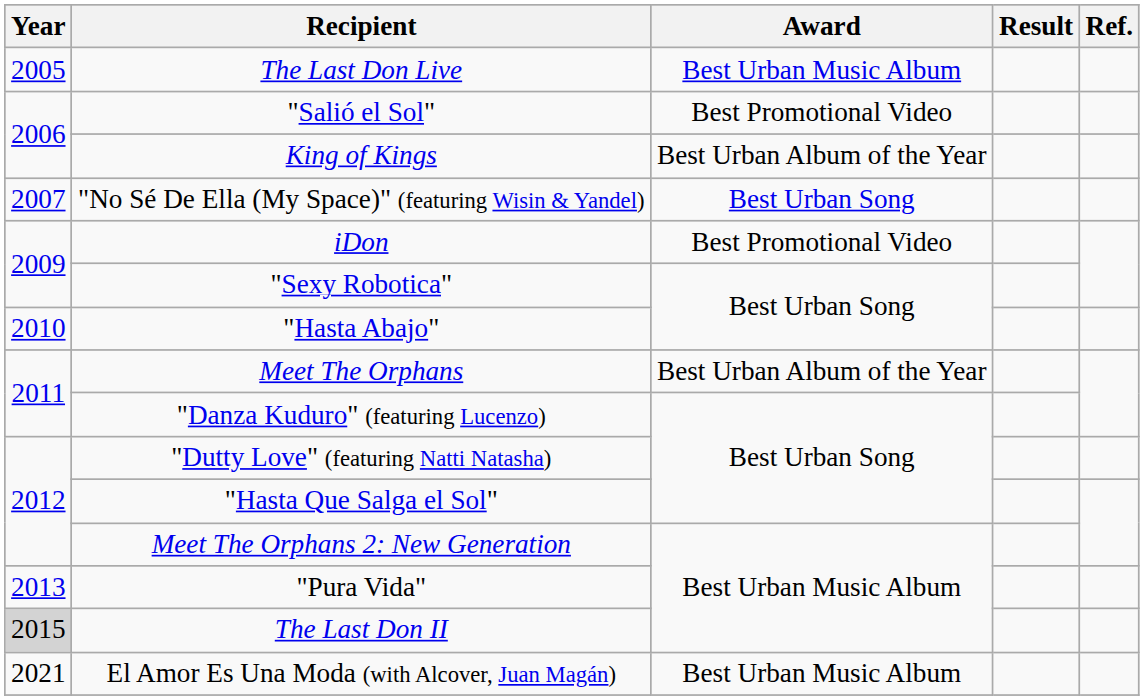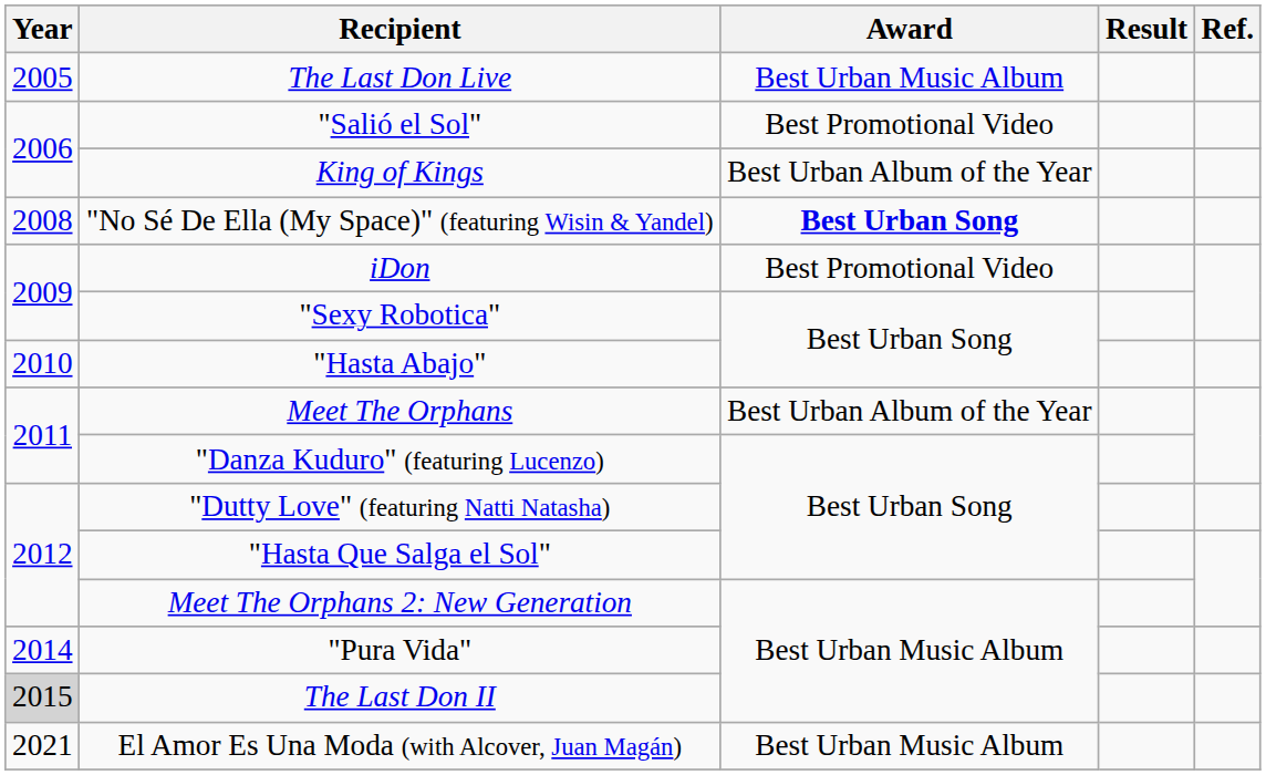 <table class="wikitable">
 <tr>
 <th align="center">Year</th>
 <th align="center">Recipient</th>
 <th align="center">Award</th>
 <th align="center">Result</th>
 <th align="center">Ref.</th>
 </tr>
 <tr>
 <td align="center"><a href='#'>2005</a></td>
 <td align="center"><em><a href='#'>The Last Don Live</a></em></td>
 <td align="center"><a href='#'>Best Urban Music Album</a></td>
 <td></td>
 <td align="center"></td>
 </tr>
 <tr>
 <td align="center" rowspan="2"><a href='#'>2006</a></td>
 <td align="center">"<a href='#'>Salió el Sol</a>"</td>
 <td align="center">Best Promotional Video</td>
 <td></td>
 <td align="center"></td>
 </tr>
 <tr>
 <td align="center"><a href='#'><em>King of Kings</em></a></td>
 <td align="center">Best Urban Album of the Year</td>
 <td></td>
 <td align="center"></td>
 </tr>
 <tr>
-<td align="center"><a href='#'>2007</a></td>
+<td align="center"><a href='#'>2008</a></td>
 <td align="center">"No Sé De Ella (My Space)" <small>(featuring <a href='#'>Wisin & Yandel</a>)</small></td>
-<td align="center"><a href='#'>Best Urban Song</a></td>
+<td align="center"><strong><a href='#'>Best Urban Song</a></strong></td>
 <td></td>
 <td align="center"></td>
 </tr>
 <tr>
 <td align="center" rowspan="2"><a href='#'>2009</a></td>
 <td align="center"><em><a href='#'>iDon</a></em></td>
 <td align="center">Best Promotional Video</td>
 <td></td>
 <td align="center" rowspan="2"></td>
 </tr>
 <tr>
 <td align="center">"<a href='#'>Sexy Robotica</a>"</td>
 <td align="center" rowspan="2">Best Urban Song</td>
 <td></td>
 </tr>
 <tr>
 <td align="center"><a href='#'>2010</a></td>
 <td align="center">"<a href='#'>Hasta Abajo</a>"</td>
 <td></td>
 <td align="center"></td>
 </tr>
 <tr>
 <td align="center" rowspan="2"><a href='#'>2011</a></td>
 <td align="center"><em><a href='#'>Meet The Orphans</a></em></td>
 <td align="center">Best Urban Album of the Year</td>
 <td></td>
 <td align="center" rowspan="2"></td>
 </tr>
 <tr>
 <td align="center">"<a href='#'>Danza Kuduro</a>" <small>(featuring <a href='#'>Lucenzo</a>)</small></td>
 <td align="center" rowspan="3">Best Urban Song</td>
 <td></td>
 </tr>
 <tr>
 <td align="center" rowspan="3"><a href='#'>2012</a></td>
 <td align="center">"<a href='#'>Dutty Love</a>" <small>(featuring <a href='#'>Natti Natasha</a>)</small></td>
 <td></td>
 <td align="center"></td>
 </tr>
 <tr>
 <td align="center">"<a href='#'>Hasta Que Salga el Sol</a>"</td>
 <td></td>
 <td align="center" rowspan="2"></td>
 </tr>
 <tr>
 <td align="center"><em><a href='#'>Meet The Orphans 2: New Generation</a></em></td>
 <td rowspan="3" align="center">Best Urban Music Album</td>
 <td></td>
 </tr>
 <tr>
-<td align="center"><a href='#'>2013</a></td>
+<td align="center"><a href='#'>2014</a></td>
 <td align="center">"Pura Vida"</td>
 <td></td>
 <td align="center"></td>
 </tr>
 <tr>
 <td align="center" style="background: lightgrey;">2015</td>
 <td align="center"><em><a href='#'>The Last Don II</a></em></td>
 <td></td>
 <td align="center"></td>
 </tr>
 <tr>
 <td align="center">2021</td>
 <td align="center">El Amor Es Una Moda <small>(with Alcover, <a href='#'>Juan Magán</a>)</small></td>
 <td align="center">Best Urban Music Album</td>
 <td></td>
 <td align="center"></td>
 </tr>
 </table>
